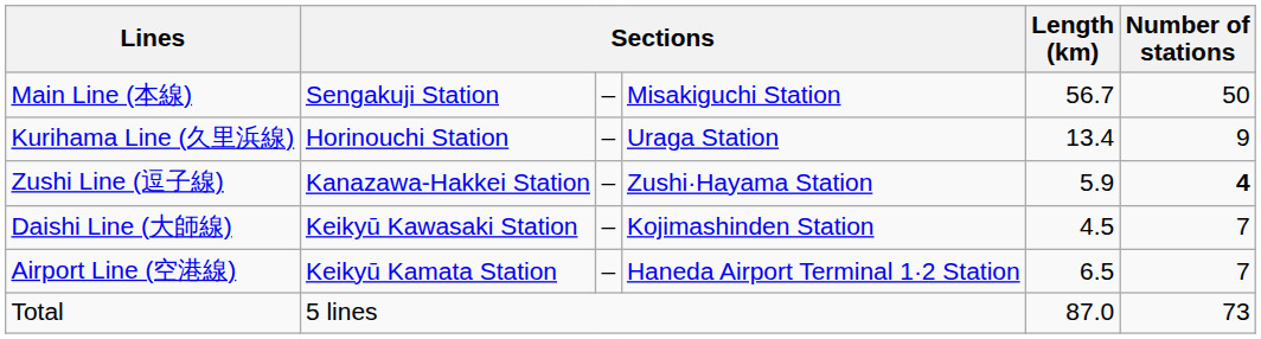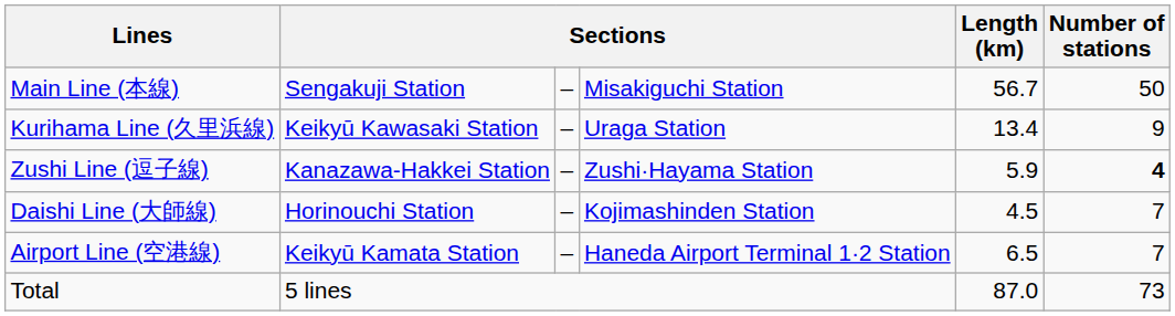 <table class=wikitable>
 <tr>
 <th>Lines</th>
 <th colspan=3>Sections</th>
 <th>Length<br>(km)</th>
 <th>Number of<br>stations</th>
 </tr>
 <tr>
 <td><a href='#'>Main Line (本線)</a></td>
 <td><a href='#'>Sengakuji Station</a></td>
 <td>–</td>
 <td><a href='#'>Misakiguchi Station</a></td>
 <td align="right">56.7</td>
 <td align="right">50</td>
 </tr>
 <tr>
 <td><a href='#'>Kurihama Line (久里浜線)</a></td>
-<td><a href='#'>Horinouchi Station</a></td>
+<td><a href='#'>Keikyū Kawasaki Station</a></td>
 <td>–</td>
 <td><a href='#'>Uraga Station</a></td>
 <td align="right">13.4</td>
 <td align="right">9</td>
 </tr>
 <tr>
 <td><a href='#'>Zushi Line (逗子線)</a></td>
 <td><a href='#'>Kanazawa-Hakkei Station</a></td>
 <td>–</td>
 <td><a href='#'>Zushi·Hayama Station</a></td>
 <td align="right">5.9</td>
 <td align="right"><strong>4</strong></td>
 </tr>
 <tr>
 <td><a href='#'>Daishi Line (大師線)</a></td>
-<td><a href='#'>Keikyū Kawasaki Station</a></td>
+<td><a href='#'>Horinouchi Station</a></td>
 <td>–</td>
 <td><a href='#'>Kojimashinden Station</a></td>
 <td align="right">4.5</td>
 <td align="right">7</td>
 </tr>
 <tr>
 <td><a href='#'>Airport Line (空港線)</a></td>
 <td><a href='#'>Keikyū Kamata Station</a></td>
 <td>–</td>
 <td><a href='#'>Haneda Airport Terminal 1·2 Station</a></td>
 <td align="right">6.5</td>
 <td align="right">7</td>
 </tr>
 <tr>
 <td>Total</td>
 <td colspan=3>5 lines</td>
 <td align="right">87.0</td>
 <td align="right">73</td>
 </tr>
 </table>
